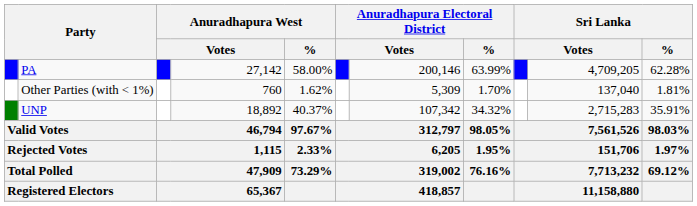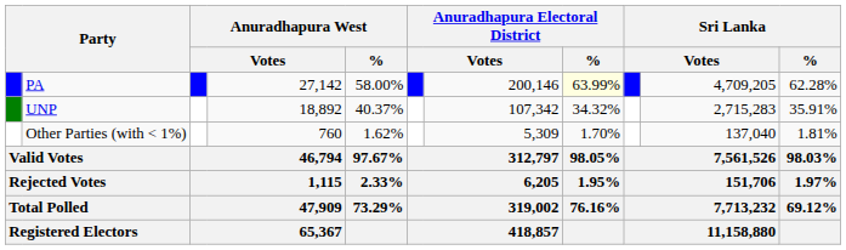 <table class="wikitable">
 <tr>
 <th colspan="2" width="144px"rowspan="2">Party</th>
 <th colspan="3" width="216px">Anuradhapura West</th>
 <th colspan="3" width="216px"><a href='#'>Anuradhapura Electoral District</a></th>
 <th colspan="3" width="216px">Sri Lanka</th>
 </tr>
 <tr>
 <th colspan="2" width="144px">Votes</th>
 <th>%</th>
 <th colspan="2" width="144px">Votes</th>
 <th>%</th>
 <th colspan="2" width="144px">Votes</th>
 <th>%</th>
 </tr>
 <tr>
 <td style="background-color:blue;" width="10px"></td>
 <td style="text-align:left;"><a href='#'>PA</a></td>
 <td style="background-color:blue;" width="10px"></td>
 <td style="text-align:right;">27,142</td>
 <td style="text-align:right;">58.00%</td>
 <td style="background-color:blue;" width="10px"></td>
 <td style="text-align:right;">200,146</td>
-<td style="text-align:right;">63.99%</td>
+<td style="background: lightyellow; text-align:right;">63.99%</td>
 <td style="background-color:blue;" width="10px"></td>
 <td style="text-align:right;">4,709,205</td>
 <td style="text-align:right;">62.28%</td>
+</tr>
+<tr>
+<td style="background-color:green;" width="10px"></td>
+<td style="text-align:left;"><a href='#'>UNP</a></td>
+<td style="background-color:white;" width="10px"></td>
+<td style="text-align:right;">18,892</td>
+<td style="text-align:right;">40.37%</td>
+<td style="background-color:white;" width="10px"></td>
+<td style="text-align:right;">107,342</td>
+<td style="text-align:right;">34.32%</td>
+<td style="background-color:white;" width="10px"></td>
+<td style="text-align:right;">2,715,283</td>
+<td style="text-align:right;">35.91%</td>
 </tr>
 <tr>
 <td style="background-color:white;" width="10px"></td>
 <td style="text-align:left;">Other Parties (with < 1%)</td>
 <td style="background-color:white;" width="10px"></td>
 <td style="text-align:right;">760</td>
 <td style="text-align:right;">1.62%</td>
 <td style="background-color:white;" width="10px"></td>
 <td style="text-align:right;">5,309</td>
 <td style="text-align:right;">1.70%</td>
 <td style="background-color:white;" width="10px"></td>
 <td style="text-align:right;">137,040</td>
 <td style="text-align:right;">1.81%</td>
-</tr>
-<tr>
-<td style="background-color:green;" width="10px"></td>
-<td style="text-align:left;"><a href='#'>UNP</a></td>
-<td style="background-color:white;" width="10px"></td>
-<td style="text-align:right;">18,892</td>
-<td style="text-align:right;">40.37%</td>
-<td style="background-color:white;" width="10px"></td>
-<td style="text-align:right;">107,342</td>
-<td style="text-align:right;">34.32%</td>
-<td style="background-color:white;" width="10px"></td>
-<td style="text-align:right;">2,715,283</td>
-<td style="text-align:right;">35.91%</td>
 </tr>
 <tr>
 <th colspan="2" width="144px"style="text-align:left;">Valid Votes</th>
 <th style="text-align:right;"colspan="2" width="144px">46,794</th>
 <th style="text-align:right;">97.67%</th>
 <th style="text-align:right;"colspan="2" width="144px">312,797</th>
 <th style="text-align:right;">98.05%</th>
 <th style="text-align:right;"colspan="2" width="144px">7,561,526</th>
 <th style="text-align:right;">98.03%</th>
 </tr>
 <tr>
 <th colspan="2" width="144px"style="text-align:left;">Rejected Votes</th>
 <th style="text-align:right;"colspan="2" width="144px">1,115</th>
 <th style="text-align:right;">2.33%</th>
 <th style="text-align:right;"colspan="2" width="144px">6,205</th>
 <th style="text-align:right;">1.95%</th>
 <th style="text-align:right;"colspan="2" width="144px">151,706</th>
 <th style="text-align:right;">1.97%</th>
 </tr>
 <tr>
 <th colspan="2" width="144px"style="text-align:left;">Total Polled</th>
 <th style="text-align:right;"colspan="2" width="144px">47,909</th>
 <th style="text-align:right;">73.29%</th>
 <th style="text-align:right;"colspan="2" width="144px">319,002</th>
 <th style="text-align:right;">76.16%</th>
 <th style="text-align:right;"colspan="2" width="144px">7,713,232</th>
 <th style="text-align:right;">69.12%</th>
 </tr>
 <tr>
 <th colspan="2" width="144px"style="text-align:left;">Registered Electors</th>
 <th style="text-align:right;"colspan="2" width="144px">65,367</th>
 <th></th>
 <th style="text-align:right;"colspan="2" width="144px">418,857</th>
 <th></th>
 <th style="text-align:right;"colspan="2" width="144px">11,158,880</th>
 <th></th>
 </tr>
 </table>
